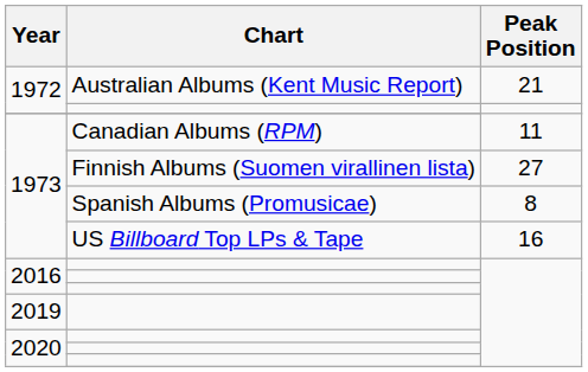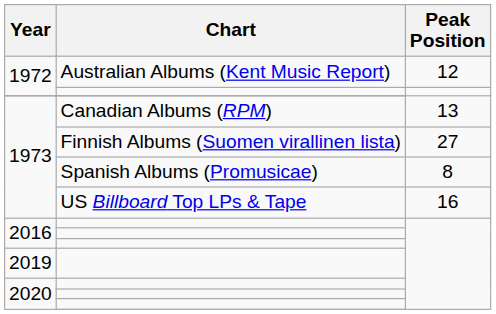 <table class="wikitable sortable">
 <tr>
 <th scope="col">Year</th>
 <th scope="col">Chart</th>
 <th scope="col">Peak<br>Position</th>
 </tr>
 <tr>
 <td rowspan="2">1972</td>
 <td>Australian Albums (<a href='#'>Kent Music Report</a>)</td>
-<td align="center">21</td>
+<td align="center">12</td>
 </tr>
 <tr>
 <td></td>
 </tr>
 <tr>
 </tr>
 <tr>
 <td rowspan="4">1973</td>
 <td>Canadian Albums (<em><a href='#'>RPM</a></em>)</td>
-<td align="center">11</td>
+<td align="center">13</td>
 </tr>
 <tr>
 <td>Finnish Albums (<a href='#'>Suomen virallinen lista</a>)</td>
 <td align="center">27</td>
 </tr>
 <tr>
 <td>Spanish Albums (<a href='#'>Promusicae</a>)</td>
 <td align="center">8</td>
 </tr>
 <tr>
 <td>US <a href='#'><em>Billboard</em> Top LPs & Tape</a></td>
 <td align="center">16</td>
 </tr>
 <tr>
 <td rowspan="3">2016</td>
 <td></td>
 </tr>
 <tr>
 <td></td>
 </tr>
 <tr>
 <td></td>
 </tr>
 <tr>
 <td>2019</td>
 <td></td>
 </tr>
 <tr>
 <td rowspan="4">2020</td>
 <td></td>
 </tr>
 <tr>
 <td></td>
 </tr>
 <tr>
 <td></td>
 </tr>
 <tr>
 </tr>
 </table>
